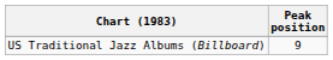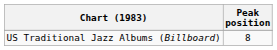 <table class="wikitable">
 <tr>
 <th>Chart (1983)</th>
 <th>Peak<br>position</th>
 </tr>
 <tr>
 </tr>
 <tr>
 <td>US Traditional Jazz Albums (<em>Billboard</em>)</td>
-<td align="center">9</td>
+<td align="center">8</td>
 </tr>
 </table>
